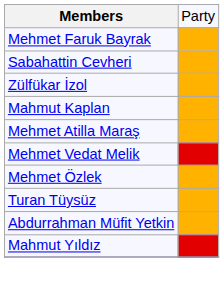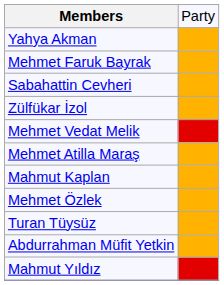 <table class=wikitable style="border:1px solid #8888aa; background-color:#f7f8ff; padding:0px; font-size:90%;">
 <tr>
 <th>Members</th>
 <td>Party</td>
+</tr>
+<tr>
+<td><a href='#'>Yahya Akman</a></td>
+<td style="background: #ffb300"></td>
 </tr>
 <tr>
 <td><a href='#'>Mehmet Faruk Bayrak</a></td>
 <td style="background: #ffb300"></td>
 </tr>
 <tr>
 <td><a href='#'>Sabahattin Cevheri</a></td>
 <td style="background: #ffb300"></td>
 </tr>
 <tr>
 <td><a href='#'>Zülfükar İzol</a></td>
 <td style="background: #ffb300"></td>
 </tr>
 <tr>
-<td><a href='#'>Mahmut Kaplan</a></td>
-<td style="background: #ffb300"></td>
+<td><a href='#'>Mehmet Vedat Melik</a></td>
+<td style="background: #e30000"></td>
 </tr>
 <tr>
 <td><a href='#'>Mehmet Atilla Maraş</a></td>
 <td style="background: #ffb300"></td>
 </tr>
 <tr>
-<td><a href='#'>Mehmet Vedat Melik</a></td>
-<td style="background: #e30000"></td>
+<td><a href='#'>Mahmut Kaplan</a></td>
+<td style="background: #ffb300"></td>
 </tr>
 <tr>
 <td><a href='#'>Mehmet Özlek</a></td>
 <td style="background: #ffb300"></td>
 </tr>
 <tr>
 <td><a href='#'>Turan Tüysüz</a></td>
 <td style="background: #ffb300"></td>
 </tr>
 <tr>
 <td><a href='#'>Abdurrahman Müfit Yetkin</a></td>
 <td style="background: #ffb300"></td>
 </tr>
 <tr>
 <td><a href='#'>Mahmut Yıldız</a></td>
 <td style="background: #e30000"></td>
 </tr>
 <tr>
 </tr>
 </table>
